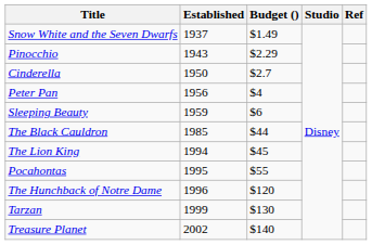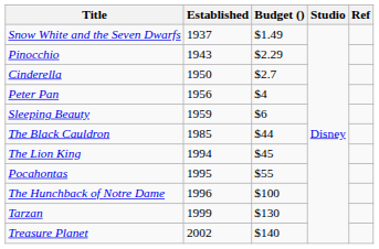 <table class="wikitable" style="margin:auto;">
 <tr>
 <th scope="col">Title</th>
 <th scope="col">Established</th>
 <th scope="col">Budget ()<br></th>
 <th scope="col">Studio</th>
 <th scope="col">Ref</th>
 </tr>
 <tr>
 <td><em><a href='#'>Snow White and the Seven Dwarfs</a></em></td>
 <td>1937</td>
 <td>$1.49</td>
 <td rowspan="11"><a href='#'>Disney</a></td>
 <td></td>
 </tr>
 <tr>
 <td><em><a href='#'>Pinocchio</a></em></td>
 <td>1943</td>
 <td>$2.29</td>
 <td></td>
 </tr>
 <tr>
 <td><em><a href='#'>Cinderella</a></em></td>
 <td>1950</td>
 <td>$2.7</td>
 <td></td>
 </tr>
 <tr>
 <td><em><a href='#'>Peter Pan</a></em></td>
 <td>1956</td>
 <td>$4</td>
 <td></td>
 </tr>
 <tr>
 <td><em><a href='#'>Sleeping Beauty</a></em></td>
 <td>1959</td>
 <td>$6</td>
 <td></td>
 </tr>
 <tr>
 <td><em><a href='#'>The Black Cauldron</a></em></td>
 <td>1985</td>
 <td>$44</td>
 <td></td>
 </tr>
 <tr>
 <td><em><a href='#'>The Lion King</a></em></td>
 <td>1994</td>
 <td>$45</td>
 <td></td>
 </tr>
 <tr>
 <td><em><a href='#'>Pocahontas</a></em></td>
 <td>1995</td>
 <td>$55</td>
 <td></td>
 </tr>
 <tr>
 <td><em><a href='#'>The Hunchback of Notre Dame</a></em></td>
 <td>1996</td>
-<td>$120</td>
+<td>$100</td>
 <td></td>
 </tr>
 <tr>
 <td><em><a href='#'>Tarzan</a></em></td>
 <td>1999</td>
 <td>$130</td>
 <td></td>
 </tr>
 <tr>
 <td><em><a href='#'>Treasure Planet</a></em></td>
 <td>2002</td>
 <td>$140</td>
 <td></td>
 </tr>
 </table>
